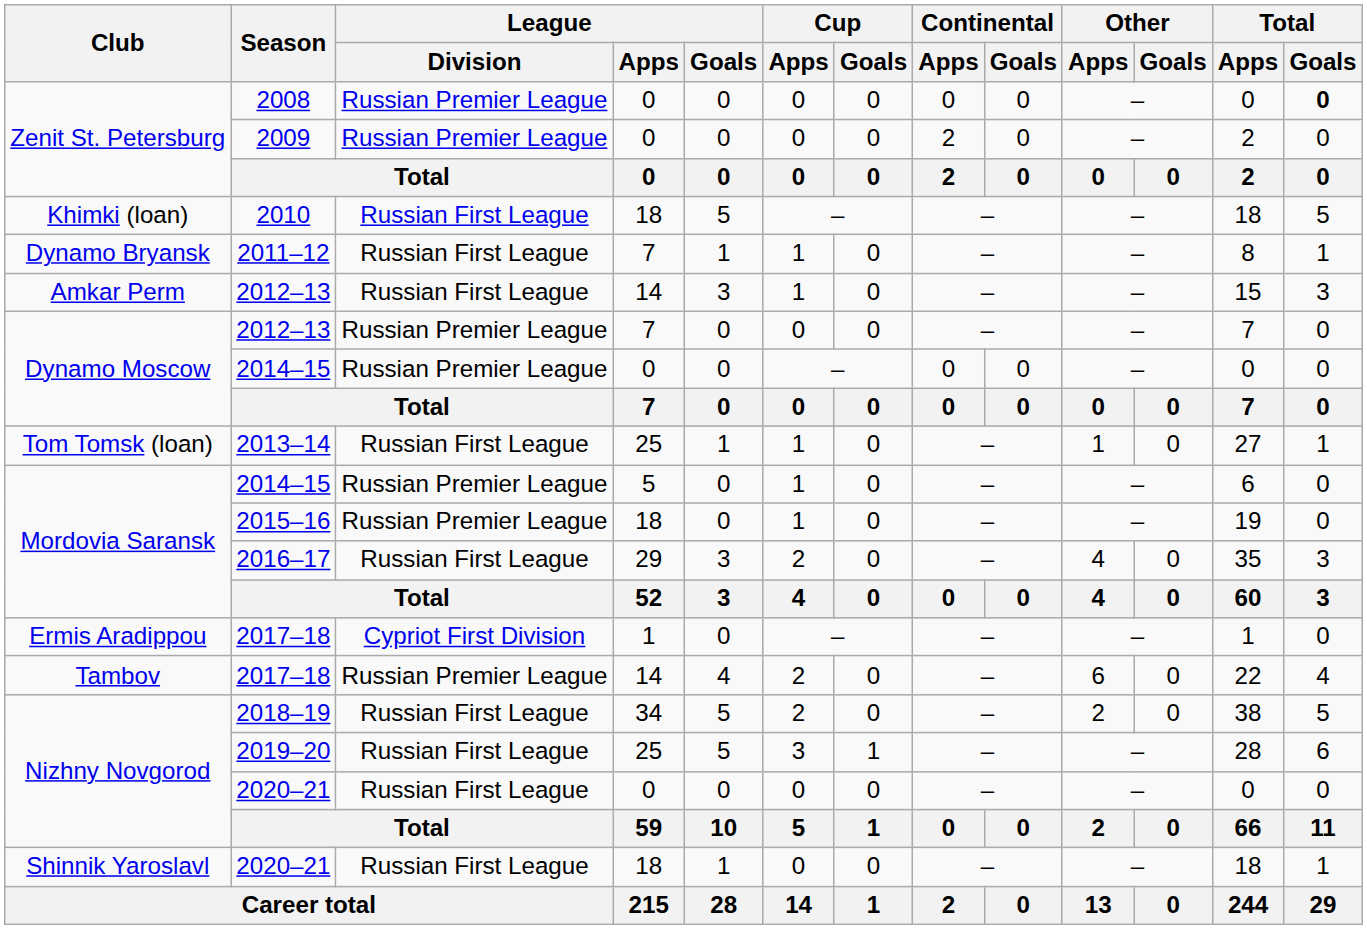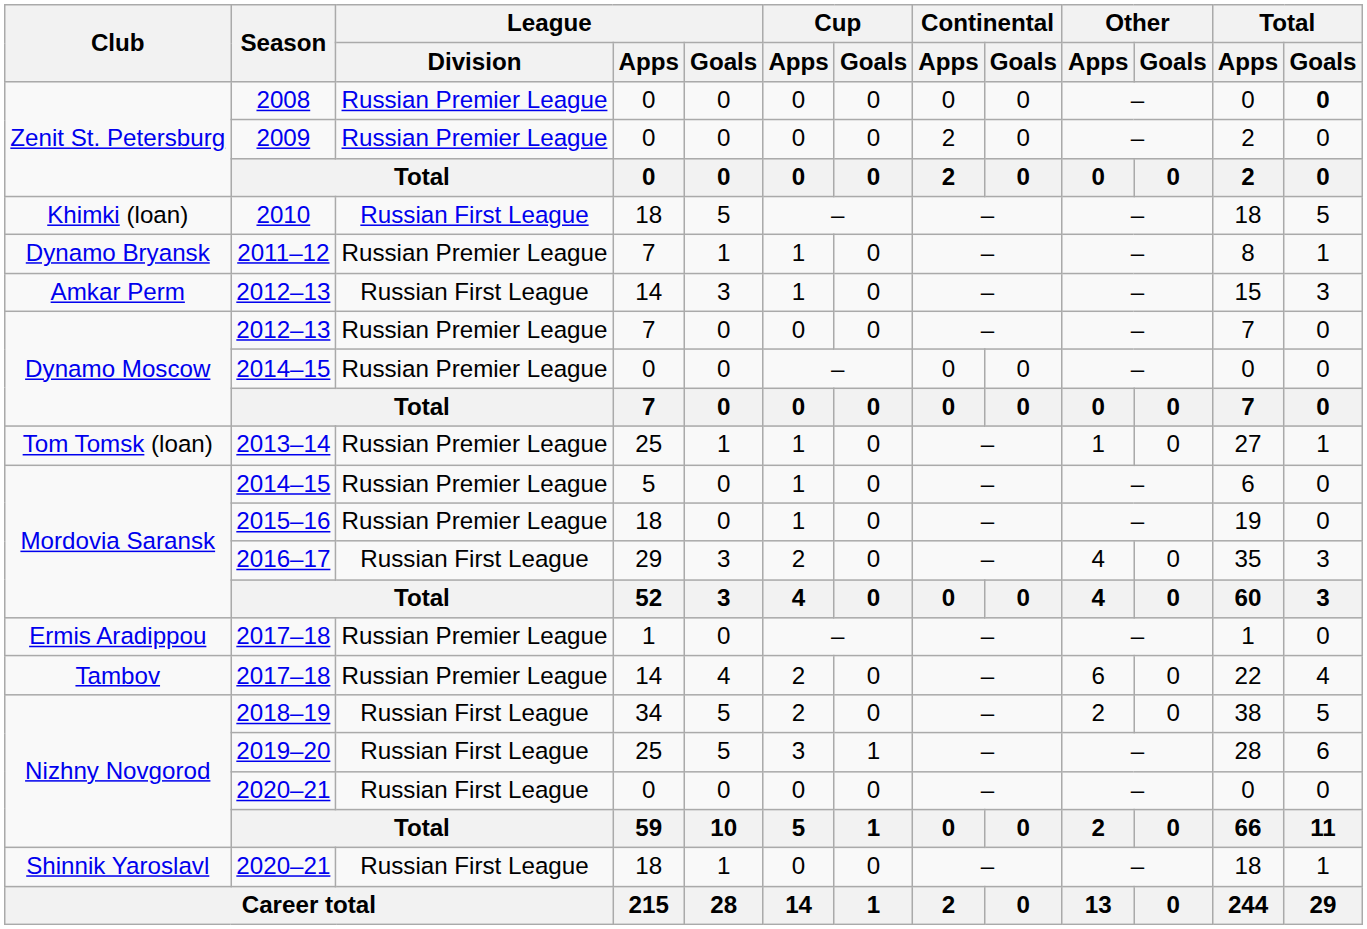 <table class="wikitable" style="text-align: center;">
 <tr>
 <th rowspan=2>Club</th>
 <th rowspan=2>Season</th>
 <th colspan=3>League</th>
 <th colspan=2>Cup</th>
 <th colspan=2>Continental</th>
 <th colspan=2>Other</th>
 <th colspan=2>Total</th>
 </tr>
 <tr>
 <th>Division</th>
 <th>Apps</th>
 <th>Goals</th>
 <th>Apps</th>
 <th>Goals</th>
 <th>Apps</th>
 <th>Goals</th>
 <th>Apps</th>
 <th>Goals</th>
 <th>Apps</th>
 <th>Goals</th>
 </tr>
 <tr>
 <td rowspan="3"><a href='#'>Zenit St. Petersburg</a></td>
 <td><a href='#'>2008</a></td>
 <td><a href='#'>Russian Premier League</a></td>
 <td>0</td>
 <td>0</td>
 <td>0</td>
 <td>0</td>
 <td>0</td>
 <td>0</td>
 <td colspan=2>–</td>
 <td>0</td>
 <td><strong>0</strong></td>
 </tr>
 <tr>
 <td><a href='#'>2009</a></td>
 <td><a href='#'>Russian Premier League</a></td>
 <td>0</td>
 <td>0</td>
 <td>0</td>
 <td>0</td>
 <td>2</td>
 <td>0</td>
 <td colspan=2>–</td>
 <td>2</td>
 <td>0</td>
 </tr>
 <tr>
 <th colspan=2>Total</th>
 <th>0</th>
 <th>0</th>
 <th>0</th>
 <th>0</th>
 <th>2</th>
 <th>0</th>
 <th>0</th>
 <th>0</th>
 <th>2</th>
 <th>0</th>
 </tr>
 <tr>
 <td><a href='#'>Khimki</a> (loan)</td>
 <td><a href='#'>2010</a></td>
 <td><a href='#'>Russian First League</a></td>
 <td>18</td>
 <td>5</td>
 <td colspan=2>–</td>
 <td colspan=2>–</td>
 <td colspan=2>–</td>
 <td>18</td>
 <td>5</td>
 </tr>
 <tr>
 <td><a href='#'>Dynamo Bryansk</a></td>
 <td><a href='#'>2011–12</a></td>
-<td>Russian First League</td>
+<td>Russian Premier League</td>
 <td>7</td>
 <td>1</td>
 <td>1</td>
 <td>0</td>
 <td colspan=2>–</td>
 <td colspan=2>–</td>
 <td>8</td>
 <td>1</td>
 </tr>
 <tr>
 <td><a href='#'>Amkar Perm</a></td>
 <td><a href='#'>2012–13</a></td>
 <td>Russian First League</td>
 <td>14</td>
 <td>3</td>
 <td>1</td>
 <td>0</td>
 <td colspan=2>–</td>
 <td colspan=2>–</td>
 <td>15</td>
 <td>3</td>
 </tr>
 <tr>
 <td rowspan="3"><a href='#'>Dynamo Moscow</a></td>
 <td><a href='#'>2012–13</a></td>
 <td>Russian Premier League</td>
 <td>7</td>
 <td>0</td>
 <td>0</td>
 <td>0</td>
 <td colspan=2>–</td>
 <td colspan=2>–</td>
 <td>7</td>
 <td>0</td>
 </tr>
 <tr>
 <td><a href='#'>2014–15</a></td>
 <td>Russian Premier League</td>
 <td>0</td>
 <td>0</td>
 <td colspan=2>–</td>
 <td>0</td>
 <td>0</td>
 <td colspan=2>–</td>
 <td>0</td>
 <td>0</td>
 </tr>
 <tr>
 <th colspan=2>Total</th>
 <th>7</th>
 <th>0</th>
 <th>0</th>
 <th>0</th>
 <th>0</th>
 <th>0</th>
 <th>0</th>
 <th>0</th>
 <th>7</th>
 <th>0</th>
 </tr>
 <tr>
 <td><a href='#'>Tom Tomsk</a> (loan)</td>
 <td><a href='#'>2013–14</a></td>
-<td>Russian First League</td>
+<td>Russian Premier League</td>
 <td>25</td>
 <td>1</td>
 <td>1</td>
 <td>0</td>
 <td colspan=2>–</td>
 <td>1</td>
 <td>0</td>
 <td>27</td>
 <td>1</td>
 </tr>
 <tr>
 <td rowspan="4"><a href='#'>Mordovia Saransk</a></td>
 <td><a href='#'>2014–15</a></td>
 <td>Russian Premier League</td>
 <td>5</td>
 <td>0</td>
 <td>1</td>
 <td>0</td>
 <td colspan=2>–</td>
 <td colspan=2>–</td>
 <td>6</td>
 <td>0</td>
 </tr>
 <tr>
 <td><a href='#'>2015–16</a></td>
 <td>Russian Premier League</td>
 <td>18</td>
 <td>0</td>
 <td>1</td>
 <td>0</td>
 <td colspan=2>–</td>
 <td colspan=2>–</td>
 <td>19</td>
 <td>0</td>
 </tr>
 <tr>
 <td><a href='#'>2016–17</a></td>
 <td>Russian First League</td>
 <td>29</td>
 <td>3</td>
 <td>2</td>
 <td>0</td>
 <td colspan=2>–</td>
 <td>4</td>
 <td>0</td>
 <td>35</td>
 <td>3</td>
 </tr>
 <tr>
 <th colspan=2>Total</th>
 <th>52</th>
 <th>3</th>
 <th>4</th>
 <th>0</th>
 <th>0</th>
 <th>0</th>
 <th>4</th>
 <th>0</th>
 <th>60</th>
 <th>3</th>
 </tr>
 <tr>
 <td><a href='#'>Ermis Aradippou</a></td>
 <td><a href='#'>2017–18</a></td>
-<td><a href='#'>Cypriot First Division</a></td>
+<td>Russian Premier League</td>
 <td>1</td>
 <td>0</td>
 <td colspan=2>–</td>
 <td colspan=2>–</td>
 <td colspan=2>–</td>
 <td>1</td>
 <td>0</td>
 </tr>
 <tr>
 <td><a href='#'>Tambov</a></td>
 <td><a href='#'>2017–18</a></td>
 <td>Russian Premier League</td>
 <td>14</td>
 <td>4</td>
 <td>2</td>
 <td>0</td>
 <td colspan=2>–</td>
 <td>6</td>
 <td>0</td>
 <td>22</td>
 <td>4</td>
 </tr>
 <tr>
 <td rowspan="4"><a href='#'>Nizhny Novgorod</a></td>
 <td><a href='#'>2018–19</a></td>
 <td>Russian First League</td>
 <td>34</td>
 <td>5</td>
 <td>2</td>
 <td>0</td>
 <td colspan=2>–</td>
 <td>2</td>
 <td>0</td>
 <td>38</td>
 <td>5</td>
 </tr>
 <tr>
 <td><a href='#'>2019–20</a></td>
 <td>Russian First League</td>
 <td>25</td>
 <td>5</td>
 <td>3</td>
 <td>1</td>
 <td colspan=2>–</td>
 <td colspan=2>–</td>
 <td>28</td>
 <td>6</td>
 </tr>
 <tr>
 <td><a href='#'>2020–21</a></td>
 <td>Russian First League</td>
 <td>0</td>
 <td>0</td>
 <td>0</td>
 <td>0</td>
 <td colspan=2>–</td>
 <td colspan=2>–</td>
 <td>0</td>
 <td>0</td>
 </tr>
 <tr>
 <th colspan=2>Total</th>
 <th>59</th>
 <th>10</th>
 <th>5</th>
 <th>1</th>
 <th>0</th>
 <th>0</th>
 <th>2</th>
 <th>0</th>
 <th>66</th>
 <th>11</th>
 </tr>
 <tr>
 <td><a href='#'>Shinnik Yaroslavl</a></td>
 <td><a href='#'>2020–21</a></td>
 <td>Russian First League</td>
 <td>18</td>
 <td>1</td>
 <td>0</td>
 <td>0</td>
 <td colspan=2>–</td>
 <td colspan=2>–</td>
 <td>18</td>
 <td>1</td>
 </tr>
 <tr>
 <th colspan=3>Career total</th>
 <th>215</th>
 <th>28</th>
 <th>14</th>
 <th>1</th>
 <th>2</th>
 <th>0</th>
 <th>13</th>
 <th>0</th>
 <th>244</th>
 <th>29</th>
 </tr>
 </table>
